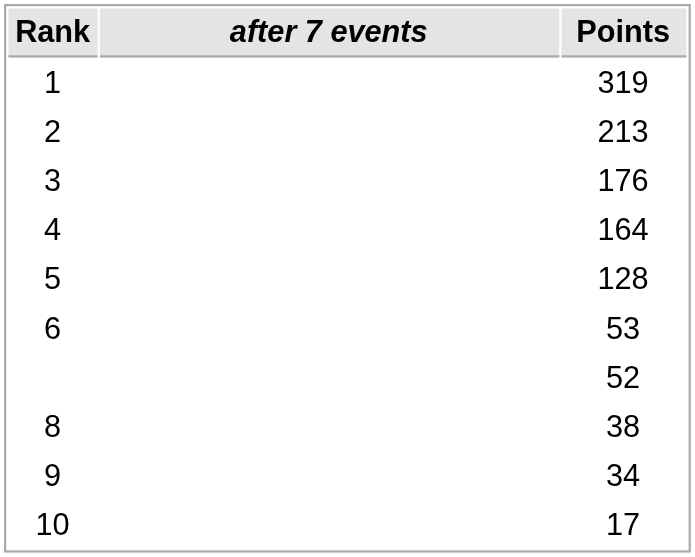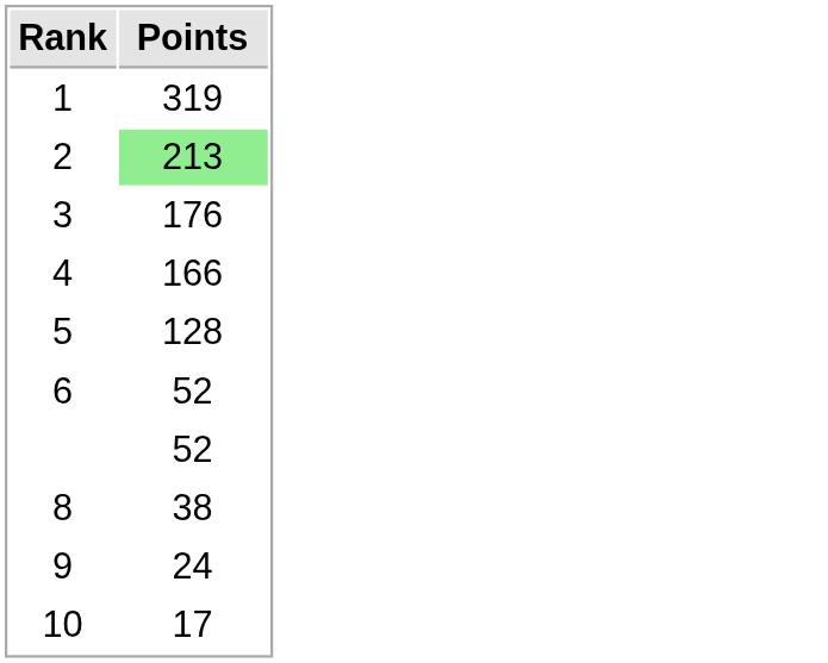 <table cellspacing="1" cellpadding="3" style="border:1px solid #AAAAAA;font-size:86%">
 <tr style="background-color: #E4E4E4;">
 <th style="border-bottom:1px solid #AAAAAA" width=10>Rank</th>
-<th style="border-bottom:1px solid #AAAAAA" width=200><em>after 7 events</em></th>
 <th style="border-bottom:1px solid #AAAAAA" width=50>Points</th>
 </tr>
 <tr>
 <td align=center>1</td>
-<td></td>
 <td align=center>319</td>
 </tr>
 <tr>
 <td align=center>2</td>
-<td></td>
-<td align=center>213</td>
+<td align=center style="background: lightgreen;">213</td>
 </tr>
 <tr>
 <td align=center>3</td>
-<td></td>
 <td align=center>176</td>
 </tr>
 <tr>
 <td align=center>4</td>
-<td></td>
-<td align=center>164</td>
+<td align=center>166</td>
 </tr>
 <tr>
 <td align=center>5</td>
-<td></td>
 <td align=center>128</td>
 </tr>
 <tr>
 <td align=center>6</td>
-<td></td>
-<td align=center>53</td>
+<td align=center>52</td>
 </tr>
 <tr>
-<td></td>
 <td></td>
 <td align=center>52</td>
 </tr>
 <tr>
 <td align=center>8</td>
-<td></td>
 <td align=center>38</td>
 </tr>
 <tr>
 <td align=center>9</td>
-<td></td>
-<td align=center>34</td>
+<td align=center>24</td>
 </tr>
 <tr>
 <td align=center>10</td>
-<td></td>
 <td align=center>17</td>
 </tr>
 </table>
